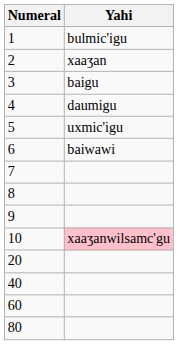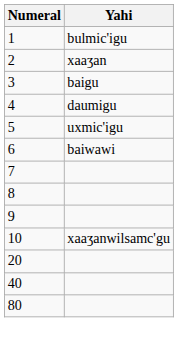 <table class="wikitable">
 <tr>
 <th>Numeral</th>
 <th>Yahi</th>
 </tr>
 <tr>
 <td>1</td>
 <td>bulmic'igu</td>
 </tr>
 <tr>
 <td>2</td>
 <td>xaaʒan</td>
 </tr>
 <tr>
 <td>3</td>
 <td>baigu</td>
 </tr>
 <tr>
 <td>4</td>
 <td>daumigu</td>
 </tr>
 <tr>
 <td>5</td>
 <td>uxmic'igu</td>
 </tr>
 <tr>
 <td>6</td>
 <td>baiwawi</td>
 </tr>
 <tr>
 <td>7</td>
 <td></td>
 </tr>
 <tr>
 <td>8</td>
 <td></td>
 </tr>
 <tr>
 <td>9</td>
 <td></td>
 </tr>
 <tr>
 <td>10</td>
-<td style="background: pink;">xaaʒanwilsamc'gu</td>
+<td>xaaʒanwilsamc'gu</td>
 </tr>
 <tr>
 <td>20</td>
 <td></td>
 </tr>
 <tr>
 <td>40</td>
 <td></td>
 </tr>
 <tr>
-<td>60</td>
-<td></td>
-</tr>
-<tr>
 <td>80</td>
 <td></td>
 </tr>
 </table>
